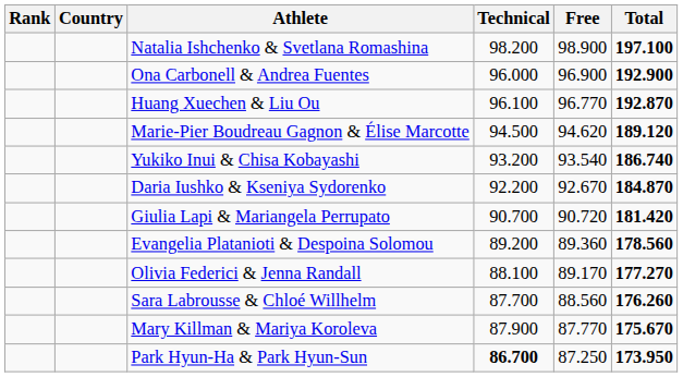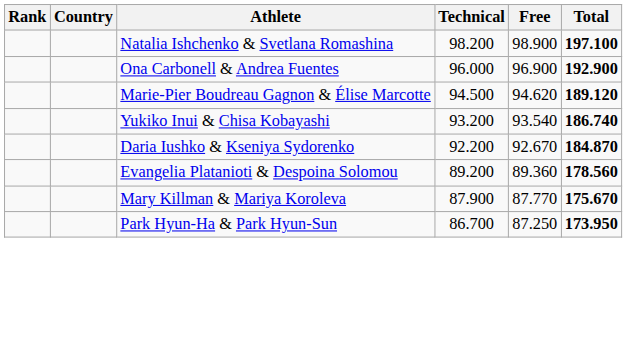 <table class="wikitable sortable" style="text-align:center">
 <tr>
 <th>Rank</th>
 <th>Country</th>
 <th>Athlete</th>
 <th>Technical</th>
 <th>Free</th>
 <th>Total</th>
 </tr>
 <tr>
 <td></td>
 <td align=left></td>
 <td align=left><a href='#'>Natalia Ishchenko</a> & <a href='#'>Svetlana Romashina</a></td>
 <td>98.200</td>
 <td>98.900</td>
 <td><strong>197.100</strong></td>
 </tr>
 <tr>
 <td></td>
 <td align=left></td>
 <td align=left><a href='#'>Ona Carbonell</a> & <a href='#'>Andrea Fuentes</a></td>
 <td>96.000</td>
 <td>96.900</td>
 <td><strong>192.900</strong></td>
 </tr>
 <tr>
 <td></td>
 <td align=left></td>
-<td align=left><a href='#'>Huang Xuechen</a> & <a href='#'>Liu Ou</a></td>
-<td>96.100</td>
-<td>96.770</td>
-<td><strong>192.870</strong></td>
-</tr>
-<tr>
-<td></td>
-<td align=left></td>
 <td align=left><a href='#'>Marie-Pier Boudreau Gagnon</a> & <a href='#'>Élise Marcotte</a></td>
 <td>94.500</td>
 <td>94.620</td>
 <td><strong>189.120</strong></td>
 </tr>
 <tr>
 <td></td>
 <td align=left></td>
 <td align=left><a href='#'>Yukiko Inui</a> & <a href='#'>Chisa Kobayashi</a></td>
 <td>93.200</td>
 <td>93.540</td>
 <td><strong>186.740</strong></td>
 </tr>
 <tr>
 <td></td>
 <td align=left></td>
 <td align=left><a href='#'>Daria Iushko</a> & <a href='#'>Kseniya Sydorenko</a></td>
 <td>92.200</td>
 <td>92.670</td>
 <td><strong>184.870</strong></td>
 </tr>
 <tr>
 <td></td>
 <td align=left></td>
-<td align=left><a href='#'>Giulia Lapi</a> & <a href='#'>Mariangela Perrupato</a></td>
-<td>90.700</td>
-<td>90.720</td>
-<td><strong>181.420</strong></td>
-</tr>
-<tr>
-<td></td>
-<td align=left></td>
 <td align=left><a href='#'>Evangelia Platanioti</a> & <a href='#'>Despoina Solomou</a></td>
 <td>89.200</td>
 <td>89.360</td>
 <td><strong>178.560</strong></td>
-</tr>
-<tr>
-<td></td>
-<td align=left></td>
-<td align=left><a href='#'>Olivia Federici</a> & <a href='#'>Jenna Randall</a></td>
-<td>88.100</td>
-<td>89.170</td>
-<td><strong>177.270</strong></td>
-</tr>
-<tr>
-<td></td>
-<td align=left></td>
-<td align=left><a href='#'>Sara Labrousse</a> & <a href='#'>Chloé Willhelm</a></td>
-<td>87.700</td>
-<td>88.560</td>
-<td><strong>176.260</strong></td>
 </tr>
 <tr>
 <td></td>
 <td align=left></td>
 <td align=left><a href='#'>Mary Killman</a> & <a href='#'>Mariya Koroleva</a></td>
 <td>87.900</td>
 <td>87.770</td>
 <td><strong>175.670</strong></td>
 </tr>
 <tr>
 <td></td>
 <td align=left></td>
 <td align=left><a href='#'>Park Hyun-Ha</a> & <a href='#'>Park Hyun-Sun</a></td>
-<td><strong>86.700</strong></td>
+<td>86.700</td>
 <td>87.250</td>
 <td><strong>173.950</strong></td>
 </tr>
 </table>
